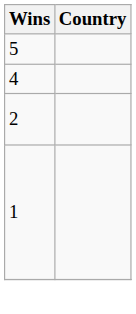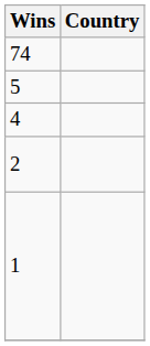 <table class="wikitable">
 <tr>
 <th>Wins</th>
 <th>Country</th>
+</tr>
+<tr>
+<td>74</td>
+<td></td>
 </tr>
 <tr>
 <td>5</td>
 <td><br></td>
 </tr>
 <tr>
 <td>4</td>
 <td><br></td>
 </tr>
 <tr>
 <td>2</td>
 <td><br><br></td>
 </tr>
 <tr>
 <td>1</td>
 <td><br><br><br><br><br><br></td>
 </tr>
 <tr>
 </tr>
 </table>
